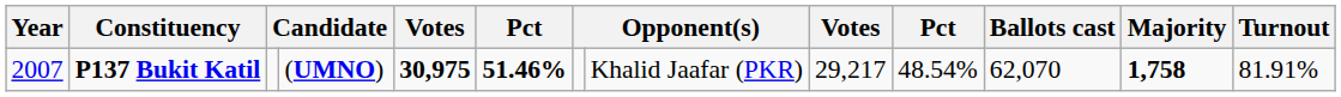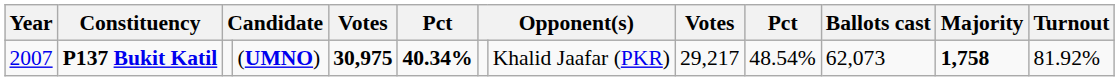 <table class="wikitable" style="margin:0.5em ; font-size:95%">
 <tr>
 <th>Year</th>
 <th>Constituency</th>
 <th colspan=2>Candidate</th>
 <th>Votes</th>
 <th>Pct</th>
 <th colspan=2>Opponent(s)</th>
 <th>Votes</th>
 <th>Pct</th>
 <th>Ballots cast</th>
 <th>Majority</th>
 <th>Turnout</th>
 </tr>
 <tr>
 <td><a href='#'>2007</a></td>
 <td><strong>P137 <a href='#'>Bukit Katil</a></strong></td>
 <td></td>
 <td> (<a href='#'><strong>UMNO</strong></a>)</td>
 <td align="right"><strong>30,975</strong></td>
-<td><strong>51.46%</strong></td>
+<td><strong>40.34%</strong></td>
 <td></td>
 <td>Khalid Jaafar (<a href='#'>PKR</a>)</td>
 <td align="right">29,217</td>
 <td>48.54%</td>
-<td>62,070</td>
+<td>62,073</td>
 <td><strong>1,758</strong></td>
-<td>81.91%</td>
+<td>81.92%</td>
 </tr>
 </table>
